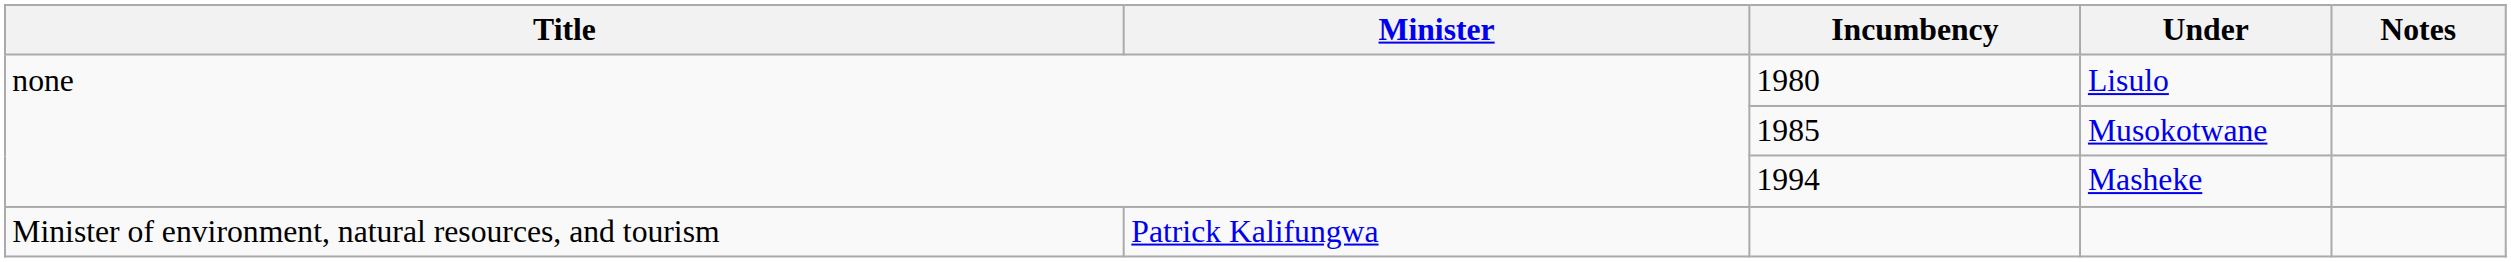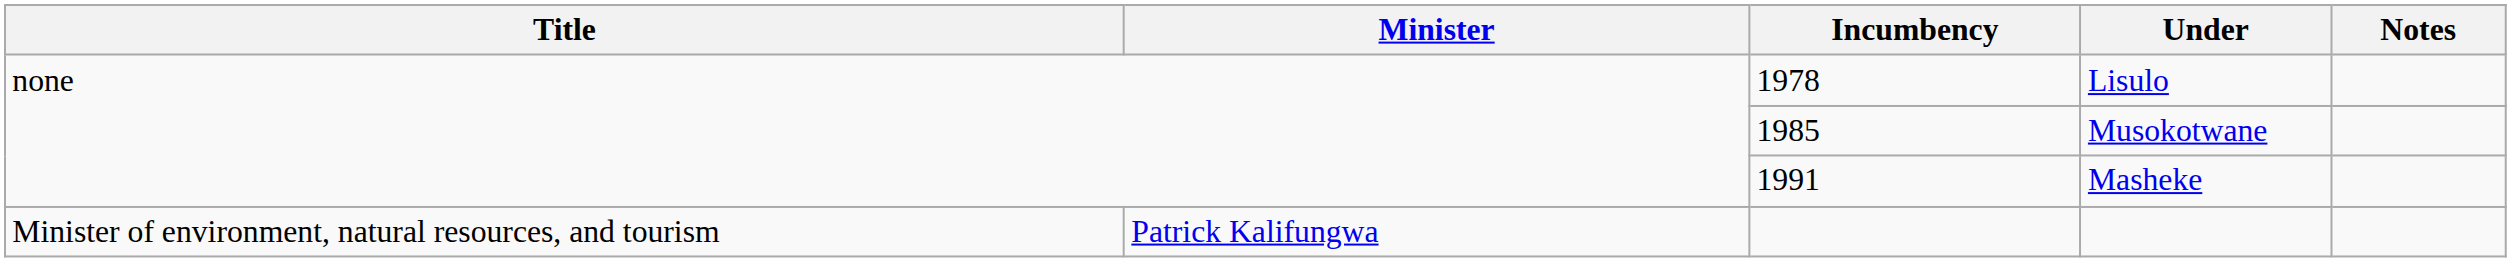 <table class="wikitable" style="width:100%;">
 <tr>
 <th>Title</th>
 <th style="width:25%;"><a href='#'>Minister</a></th>
 <th style="width:160px;">Incumbency</th>
 <th style="width:10%;">Under</th>
 <th style="width:7%;">Notes</th>
 </tr>
 <tr>
 <td colspan="2" rowspan="3" style="vertical-align:top;">none</td>
-<td>1980</td>
+<td>1978</td>
 <td><a href='#'>Lisulo</a></td>
 <td></td>
 </tr>
 <tr>
 <td>1985</td>
 <td><a href='#'>Musokotwane</a></td>
 <td></td>
 </tr>
 <tr>
-<td>1994</td>
+<td>1991</td>
 <td><a href='#'>Masheke</a></td>
 <td></td>
 </tr>
 <tr>
 <td>Minister of environment, natural resources, and tourism</td>
 <td><a href='#'>Patrick Kalifungwa</a></td>
 <td></td>
 <td></td>
 <td></td>
 </tr>
 </table>
